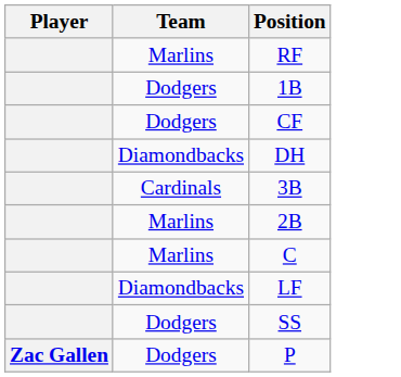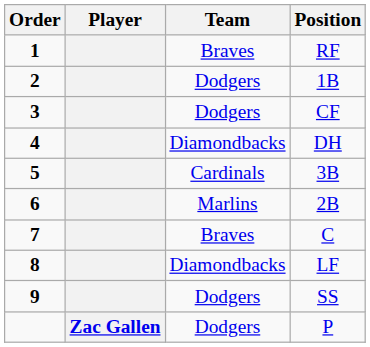 <table class="wikitable sortable plainrowheaders" style="text-align:center;">
 <tr>
+<th scope="col">Order</th>
 <th scope="col">Player</th>
 <th scope="col">Team</th>
 <th scope="col">Position</th>
 </tr>
 <tr>
+<td><strong>1</strong></td>
 <th scope="row" style="text-align:center"></th>
-<td><a href='#'>Marlins</a></td>
+<td><a href='#'>Braves</a></td>
 <td><a href='#'>RF</a></td>
 </tr>
 <tr>
+<td><strong>2</strong></td>
 <th scope="row" style="text-align:center"></th>
 <td><a href='#'>Dodgers</a></td>
 <td><a href='#'>1B</a></td>
 </tr>
 <tr>
+<td><strong>3</strong></td>
 <th scope="row" style="text-align:center"></th>
 <td><a href='#'>Dodgers</a></td>
 <td><a href='#'>CF</a></td>
 </tr>
 <tr>
+<td><strong>4</strong></td>
 <th scope="row" style="text-align:center"></th>
 <td><a href='#'>Diamondbacks</a></td>
 <td><a href='#'>DH</a></td>
 </tr>
 <tr>
+<td><strong>5</strong></td>
 <th scope="row" style="text-align:center"></th>
 <td><a href='#'>Cardinals</a></td>
 <td><a href='#'>3B</a></td>
 </tr>
 <tr>
+<td><strong>6</strong></td>
 <th scope="row" style="text-align:center"></th>
 <td><a href='#'>Marlins</a></td>
 <td><a href='#'>2B</a></td>
 </tr>
 <tr>
+<td><strong>7</strong></td>
 <th scope="row" style="text-align:center"></th>
-<td><a href='#'>Marlins</a></td>
+<td><a href='#'>Braves</a></td>
 <td><a href='#'>C</a></td>
 </tr>
 <tr>
+<td><strong>8</strong></td>
 <th scope="row" style="text-align:center"></th>
 <td><a href='#'>Diamondbacks</a></td>
 <td><a href='#'>LF</a></td>
 </tr>
 <tr>
+<td><strong>9</strong></td>
 <th scope="row" style="text-align:center"></th>
 <td><a href='#'>Dodgers</a></td>
 <td><a href='#'>SS</a></td>
 </tr>
 <tr>
+<td></td>
 <th scope="row" style="text-align:center"><a href='#'>Zac Gallen</a></th>
 <td><a href='#'>Dodgers</a></td>
 <td><a href='#'>P</a></td>
 </tr>
 </table>
